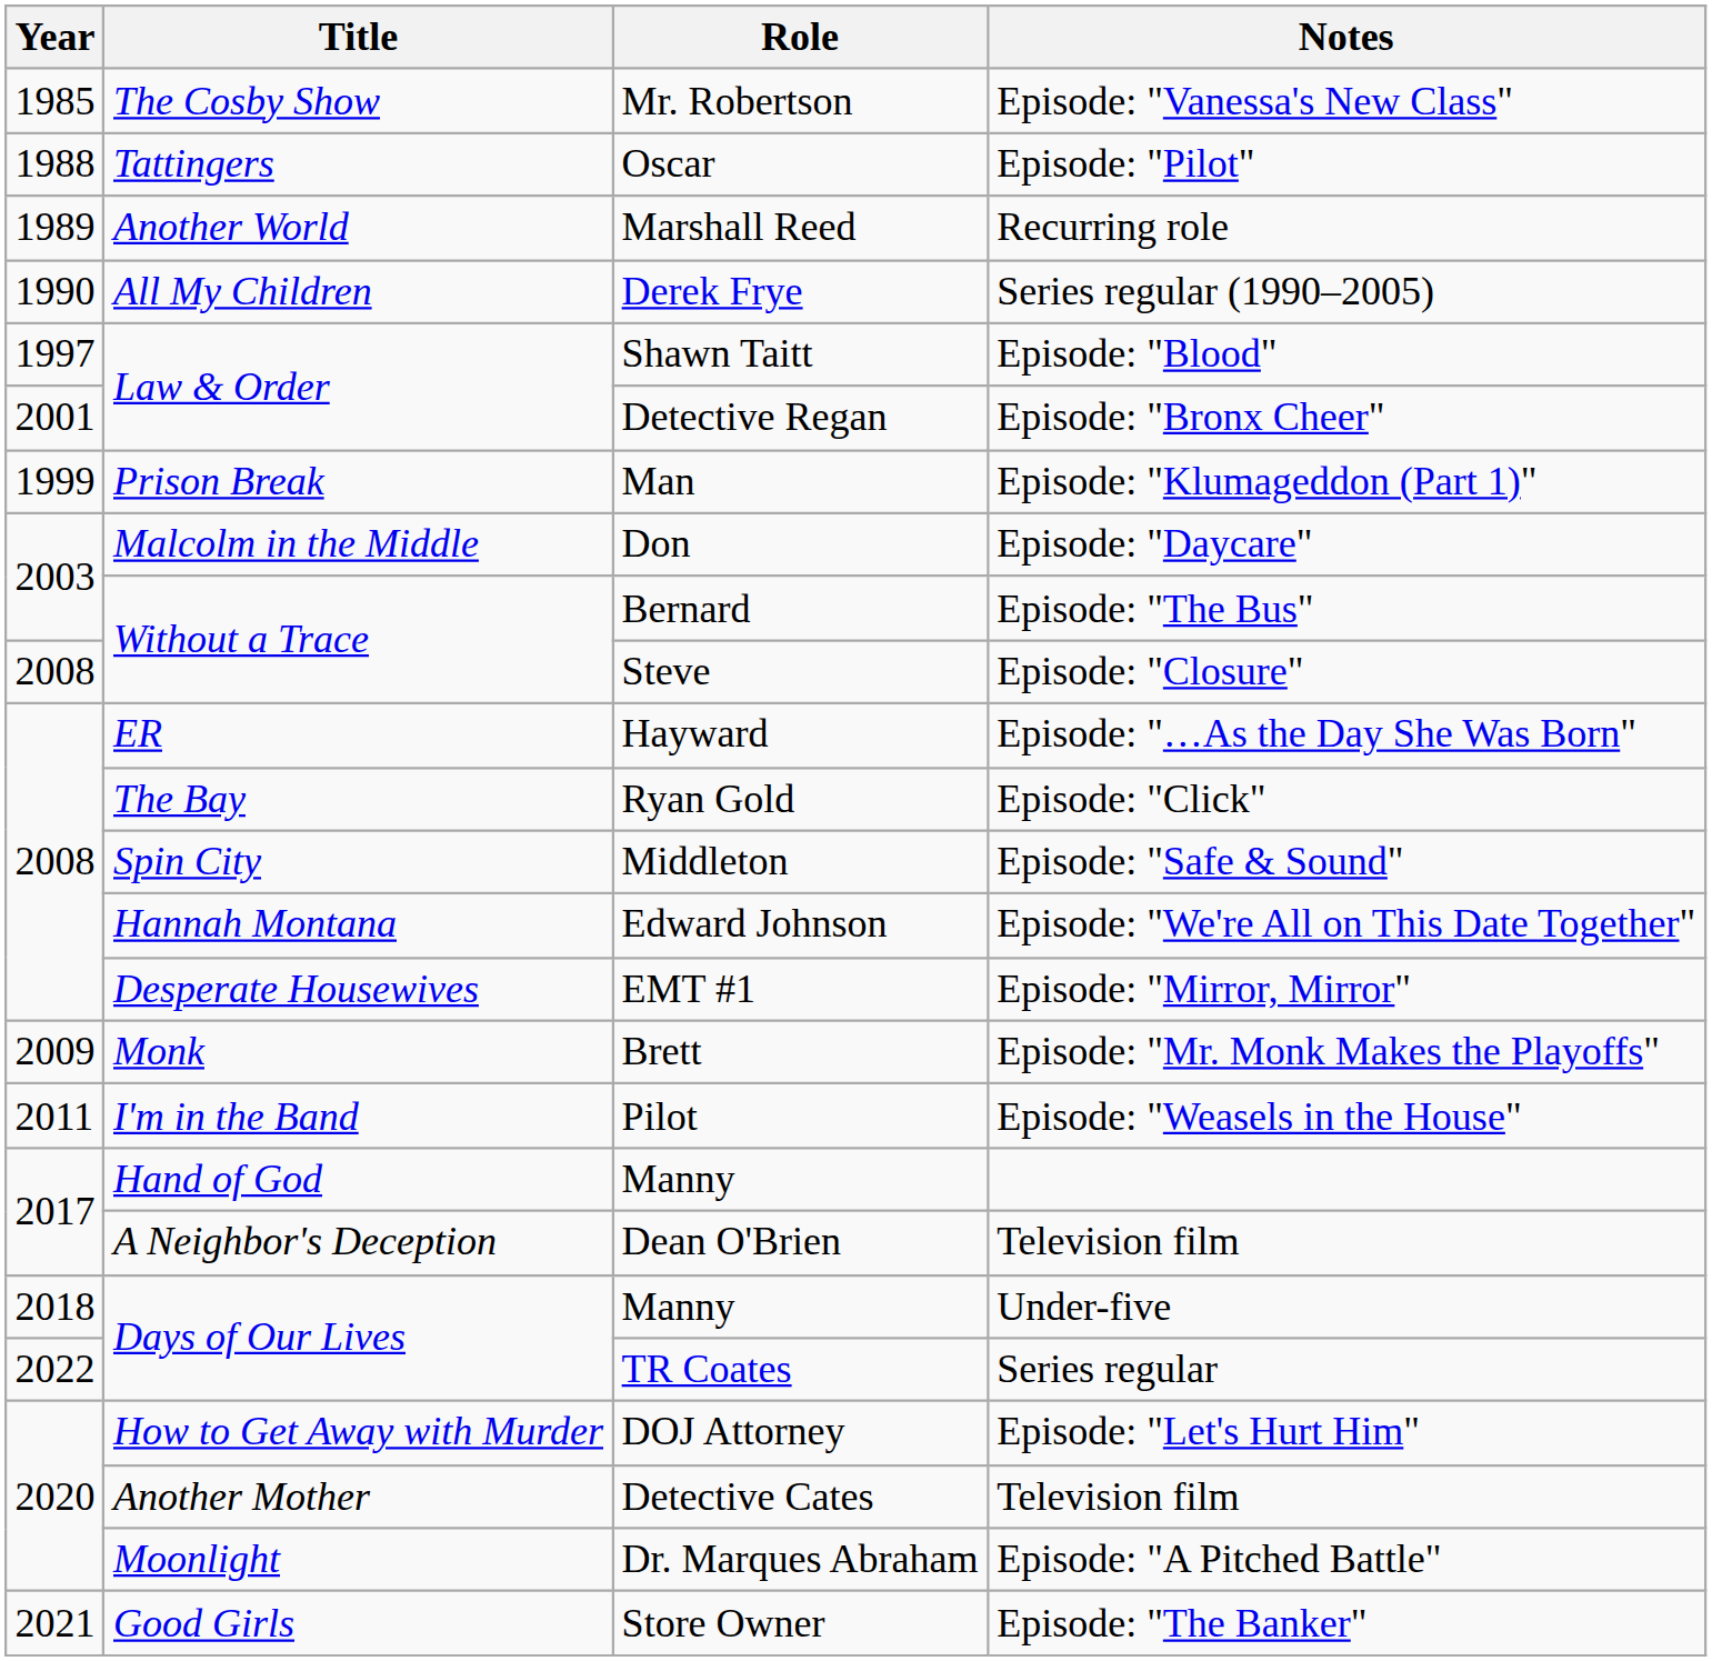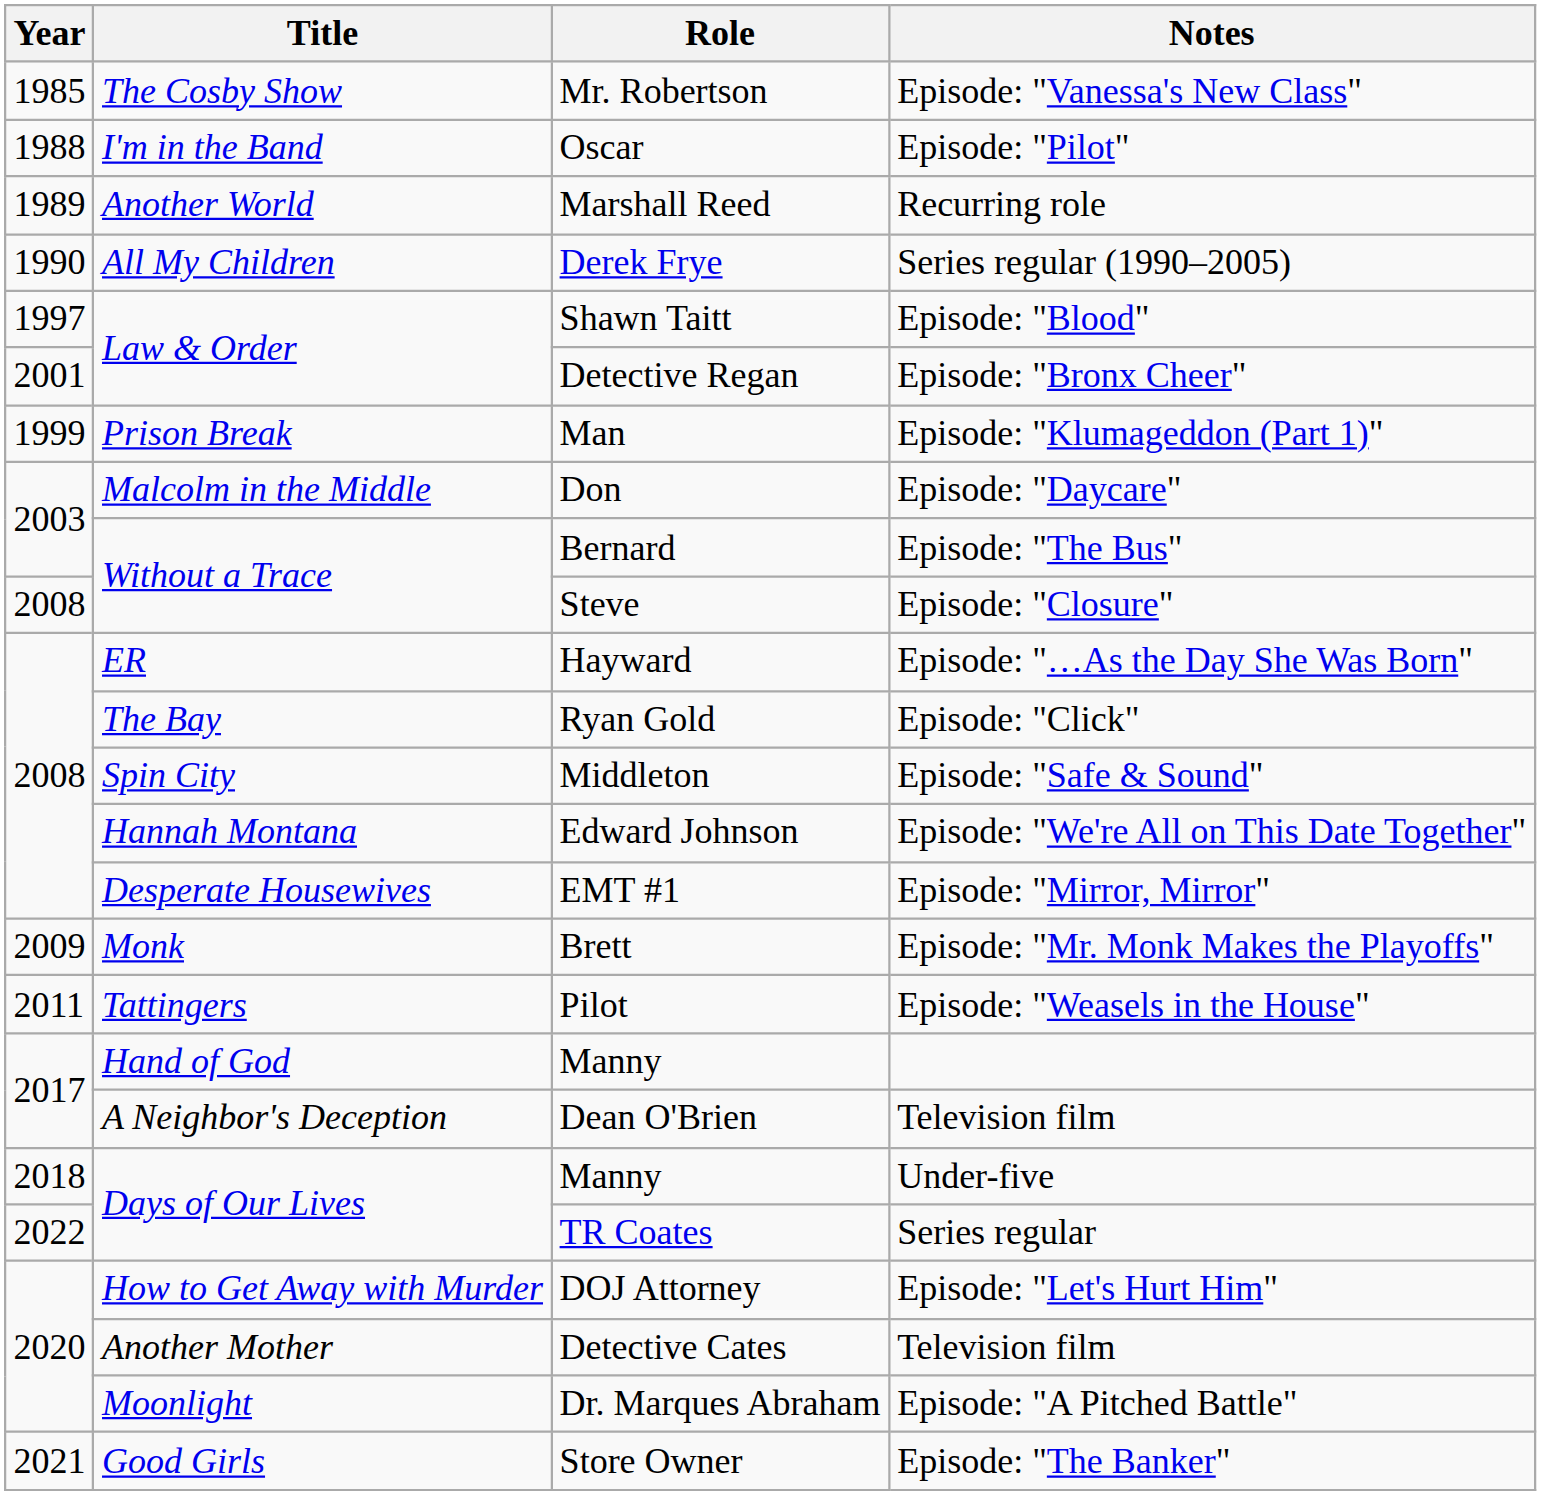 <table class="wikitable sortable">
 <tr>
 <th>Year</th>
 <th>Title</th>
 <th>Role</th>
 <th class="unsortable">Notes</th>
 </tr>
 <tr>
 <td>1985</td>
 <td><em><a href='#'>The Cosby Show</a></em></td>
 <td>Mr. Robertson</td>
 <td>Episode: "<a href='#'>Vanessa's New Class</a>"</td>
 </tr>
 <tr>
 <td>1988</td>
-<td><em><a href='#'>Tattingers</a></em></td>
+<td><em><a href='#'>I'm in the Band</a></em></td>
 <td>Oscar</td>
 <td>Episode: "<a href='#'>Pilot</a>"</td>
 </tr>
 <tr>
 <td>1989</td>
 <td><em><a href='#'>Another World</a></em></td>
 <td>Marshall Reed</td>
 <td>Recurring role</td>
 </tr>
 <tr>
 <td>1990</td>
 <td><em><a href='#'>All My Children</a></em></td>
 <td><a href='#'>Derek Frye</a></td>
 <td>Series regular (1990–2005)</td>
 </tr>
 <tr>
 <td>1997</td>
 <td rowspan="2"><em><a href='#'>Law & Order</a></em></td>
 <td>Shawn Taitt</td>
 <td>Episode: "<a href='#'>Blood</a>"</td>
 </tr>
 <tr>
 <td>2001</td>
 <td>Detective Regan</td>
 <td>Episode: "<a href='#'>Bronx Cheer</a>"</td>
 </tr>
 <tr>
 <td>1999</td>
 <td><em><a href='#'>Prison Break</a></em></td>
 <td>Man</td>
 <td>Episode: "<a href='#'>Klumageddon (Part 1)</a>"</td>
 </tr>
 <tr>
 <td rowspan="2">2003</td>
 <td><em><a href='#'>Malcolm in the Middle</a></em></td>
 <td>Don</td>
 <td>Episode: "<a href='#'>Daycare</a>"</td>
 </tr>
 <tr>
 <td rowspan="2"><em><a href='#'>Without a Trace</a></em></td>
 <td>Bernard</td>
 <td>Episode: "<a href='#'>The Bus</a>"</td>
 </tr>
 <tr>
 <td>2008</td>
 <td>Steve</td>
 <td>Episode: "<a href='#'>Closure</a>"</td>
 </tr>
 <tr>
 <td rowspan="5">2008</td>
 <td><em><a href='#'>ER</a></em></td>
 <td>Hayward</td>
 <td>Episode: "<a href='#'>…As the Day She Was Born</a>"</td>
 </tr>
 <tr>
 <td><em><a href='#'>The Bay</a></em></td>
 <td>Ryan Gold</td>
 <td>Episode: "Click"</td>
 </tr>
 <tr>
 <td><em><a href='#'>Spin City</a></em></td>
 <td>Middleton</td>
 <td>Episode: "<a href='#'>Safe & Sound</a>"</td>
 </tr>
 <tr>
 <td><em><a href='#'>Hannah Montana</a></em></td>
 <td>Edward Johnson</td>
 <td>Episode: "<a href='#'>We're All on This Date Together</a>"</td>
 </tr>
 <tr>
 <td><em><a href='#'>Desperate Housewives</a></em></td>
 <td>EMT #1</td>
 <td>Episode: "<a href='#'>Mirror, Mirror</a>"</td>
 </tr>
 <tr>
 <td>2009</td>
 <td><em><a href='#'>Monk</a></em></td>
 <td>Brett</td>
 <td>Episode: "<a href='#'>Mr. Monk Makes the Playoffs</a>"</td>
 </tr>
 <tr>
 <td>2011</td>
-<td><em><a href='#'>I'm in the Band</a></em></td>
+<td><em><a href='#'>Tattingers</a></em></td>
 <td>Pilot</td>
 <td>Episode: "<a href='#'>Weasels in the House</a>"</td>
 </tr>
 <tr>
 <td rowspan="2">2017</td>
 <td><em><a href='#'>Hand of God</a></em></td>
 <td>Manny</td>
 <td></td>
 </tr>
 <tr>
 <td><em>A Neighbor's Deception</em></td>
 <td>Dean O'Brien</td>
 <td>Television film</td>
 </tr>
 <tr>
 <td>2018</td>
 <td rowspan="2"><em><a href='#'>Days of Our Lives</a></em></td>
 <td>Manny</td>
 <td>Under-five</td>
 </tr>
 <tr>
 <td>2022</td>
 <td><a href='#'>TR Coates</a></td>
 <td>Series regular</td>
 </tr>
 <tr>
 <td rowspan="3">2020</td>
 <td><em><a href='#'>How to Get Away with Murder</a></em></td>
 <td>DOJ Attorney</td>
 <td>Episode: "<a href='#'>Let's Hurt Him</a>"</td>
 </tr>
 <tr>
 <td><em>Another Mother</em></td>
 <td>Detective Cates</td>
 <td>Television film</td>
 </tr>
 <tr>
 <td><em><a href='#'>Moonlight</a></em></td>
 <td>Dr. Marques Abraham</td>
 <td>Episode: "A Pitched Battle"</td>
 </tr>
 <tr>
 <td>2021</td>
 <td><em><a href='#'>Good Girls</a></em></td>
 <td>Store Owner</td>
 <td>Episode: "<a href='#'>The Banker</a>"</td>
 </tr>
 </table>
